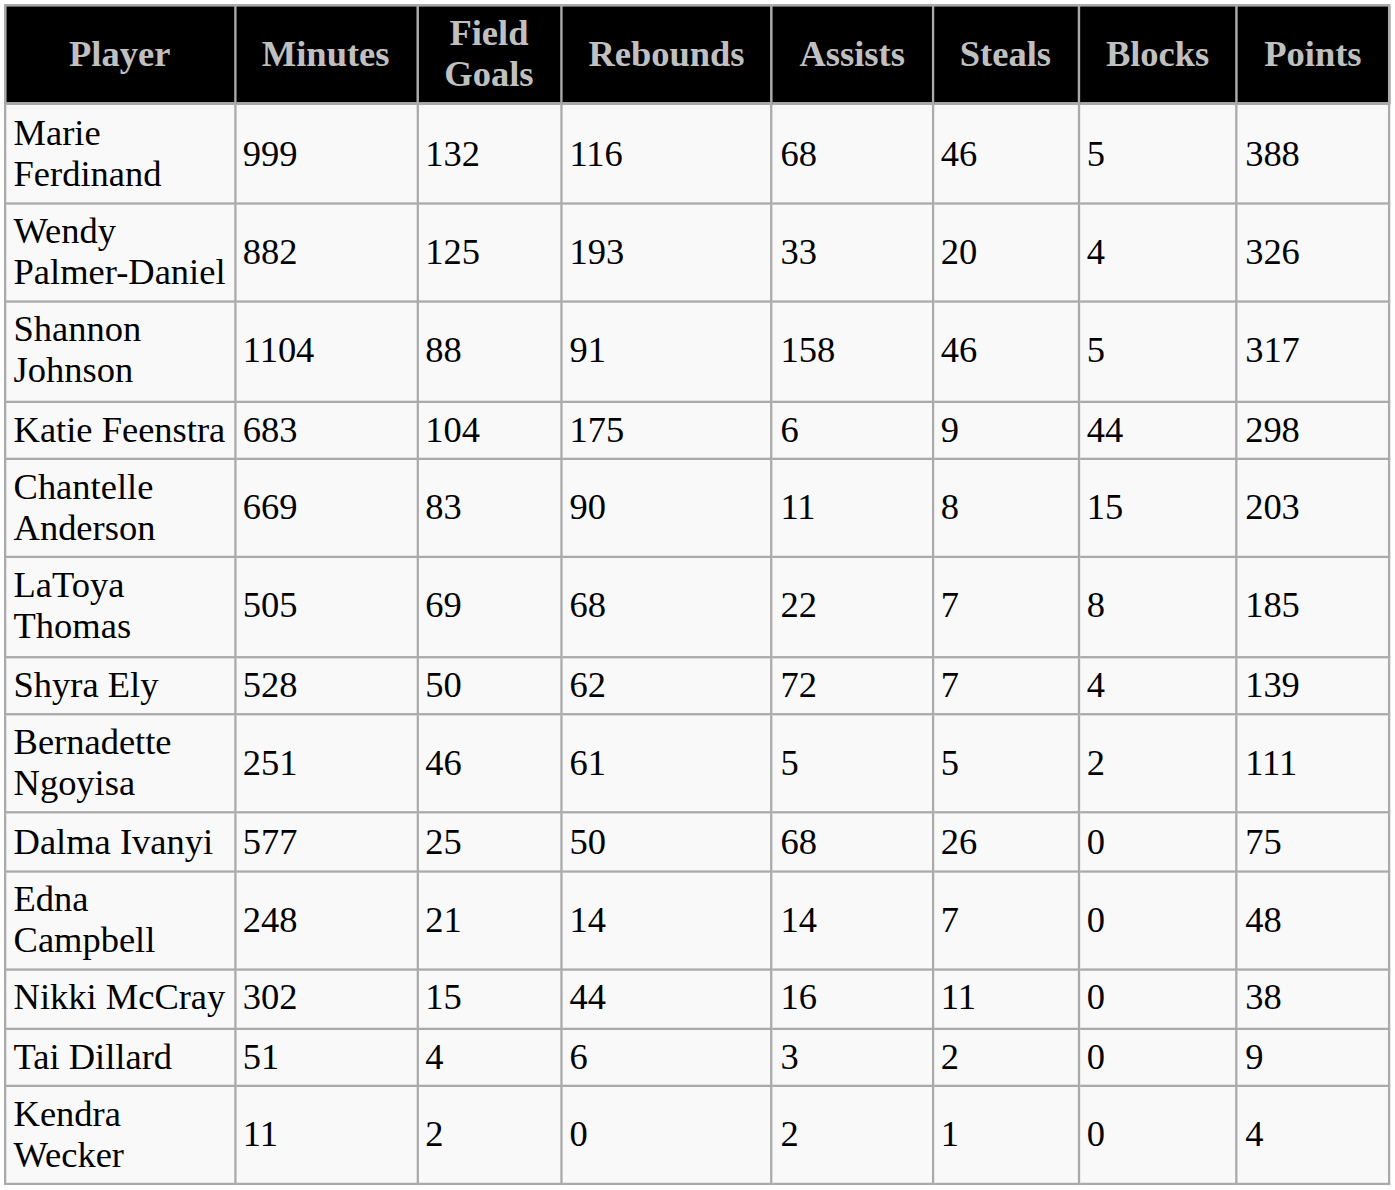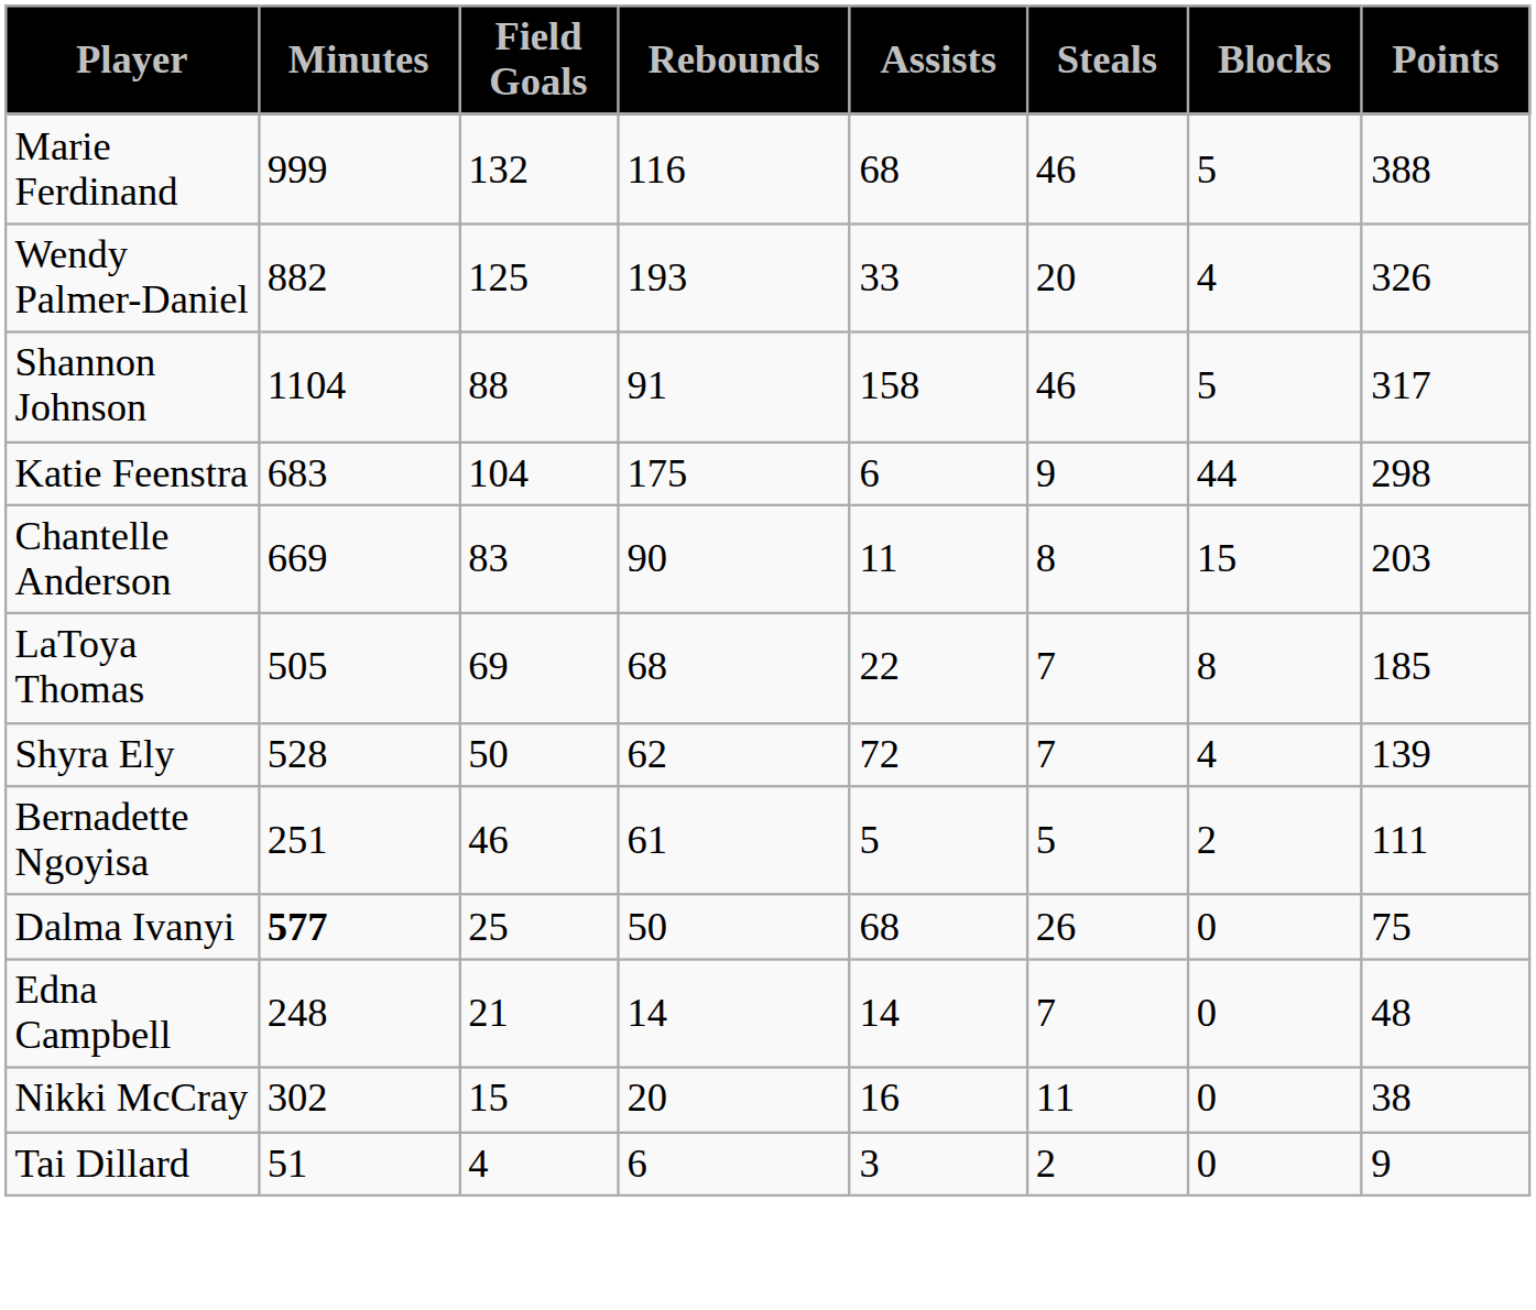 <table class="wikitable sortable sortable">
 <tr>
 <th style="background:black; color:silver;" width="10%">Player</th>
 <th style="background:black; color:silver;" width="7%">Minutes</th>
 <th style="background:black; color:silver;" width="7%">Field Goals</th>
 <th style="background:black; color:silver;" width="7%">Rebounds</th>
 <th style="background:black; color:silver;" width="7%">Assists</th>
 <th style="background:black; color:silver;" width="7%">Steals</th>
 <th style="background:black; color:silver;" width="7%">Blocks</th>
 <th style="background:black; color:silver;" width="7%">Points</th>
 </tr>
 <tr>
 <td>Marie Ferdinand</td>
 <td>999</td>
 <td>132</td>
 <td>116</td>
 <td>68</td>
 <td>46</td>
 <td>5</td>
 <td>388</td>
 </tr>
 <tr>
 <td>Wendy Palmer-Daniel</td>
 <td>882</td>
 <td>125</td>
 <td>193</td>
 <td>33</td>
 <td>20</td>
 <td>4</td>
 <td>326</td>
 </tr>
 <tr>
 <td>Shannon Johnson</td>
 <td>1104</td>
 <td>88</td>
 <td>91</td>
 <td>158</td>
 <td>46</td>
 <td>5</td>
 <td>317</td>
 </tr>
 <tr>
 <td>Katie Feenstra</td>
 <td>683</td>
 <td>104</td>
 <td>175</td>
 <td>6</td>
 <td>9</td>
 <td>44</td>
 <td>298</td>
 </tr>
 <tr>
 <td>Chantelle Anderson</td>
 <td>669</td>
 <td>83</td>
 <td>90</td>
 <td>11</td>
 <td>8</td>
 <td>15</td>
 <td>203</td>
 </tr>
 <tr>
 <td>LaToya Thomas</td>
 <td>505</td>
 <td>69</td>
 <td>68</td>
 <td>22</td>
 <td>7</td>
 <td>8</td>
 <td>185</td>
 </tr>
 <tr>
 <td>Shyra Ely</td>
 <td>528</td>
 <td>50</td>
 <td>62</td>
 <td>72</td>
 <td>7</td>
 <td>4</td>
 <td>139</td>
 </tr>
 <tr>
 <td>Bernadette Ngoyisa</td>
 <td>251</td>
 <td>46</td>
 <td>61</td>
 <td>5</td>
 <td>5</td>
 <td>2</td>
 <td>111</td>
 </tr>
 <tr>
 <td>Dalma Ivanyi</td>
-<td>577</td>
+<td><strong>577</strong></td>
 <td>25</td>
 <td>50</td>
 <td>68</td>
 <td>26</td>
 <td>0</td>
 <td>75</td>
 </tr>
 <tr>
 <td>Edna Campbell</td>
 <td>248</td>
 <td>21</td>
 <td>14</td>
 <td>14</td>
 <td>7</td>
 <td>0</td>
 <td>48</td>
 </tr>
 <tr>
 <td>Nikki McCray</td>
 <td>302</td>
 <td>15</td>
-<td>44</td>
+<td>20</td>
 <td>16</td>
 <td>11</td>
 <td>0</td>
 <td>38</td>
 </tr>
 <tr>
 <td>Tai Dillard</td>
 <td>51</td>
 <td>4</td>
 <td>6</td>
 <td>3</td>
 <td>2</td>
 <td>0</td>
 <td>9</td>
 </tr>
-<tr>
-<td>Kendra Wecker</td>
-<td>11</td>
-<td>2</td>
-<td>0</td>
-<td>2</td>
-<td>1</td>
-<td>0</td>
-<td>4</td>
-</tr>
 </table>
